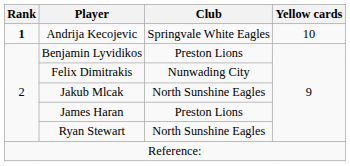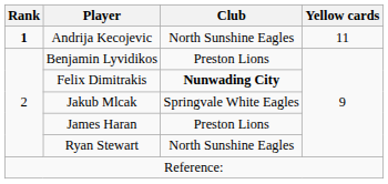 <table class="wikitable" style="text-align:center">
 <tr>
 <th>Rank</th>
 <th>Player</th>
 <th>Club</th>
 <th>Yellow cards</th>
 </tr>
 <tr>
 <td><strong>1</strong></td>
 <td>Andrija Kecojevic</td>
-<td>Springvale White Eagles</td>
-<td>10</td>
+<td>North Sunshine Eagles</td>
+<td>11</td>
 </tr>
 <tr>
 <td rowspan="5">2</td>
 <td>Benjamin Lyvidikos</td>
 <td>Preston Lions</td>
 <td rowspan="5">9</td>
 </tr>
 <tr>
 <td>Felix Dimitrakis</td>
-<td>Nunwading City</td>
+<td><strong>Nunwading City</strong></td>
 </tr>
 <tr>
 <td>Jakub Mlcak</td>
-<td>North Sunshine Eagles</td>
+<td>Springvale White Eagles</td>
 </tr>
 <tr>
 <td>James Haran</td>
 <td>Preston Lions</td>
 </tr>
 <tr>
 <td>Ryan Stewart</td>
 <td>North Sunshine Eagles</td>
 </tr>
 <tr>
 <td colspan="4">Reference:</td>
 </tr>
 </table>
